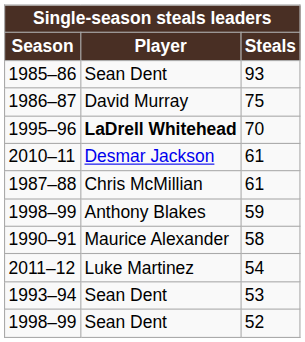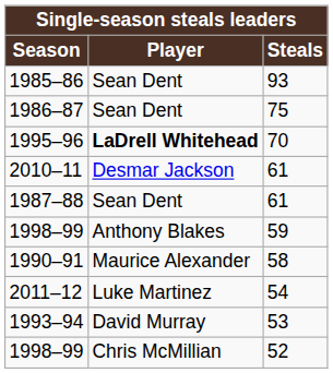 <table class="wikitable" style="float:left; margin-right:1em">
 <tr>
 <th style="background:#492f24; color:white;" colspan=6>Single-season steals leaders</th>
 </tr>
 <tr>
 <th style="background:#492f24; color:white">Season</th>
 <th style="background:#492f24; color:white">Player</th>
 <th style="background:#492f24; color:white">Steals</th>
 </tr>
 <tr>
 <td>1985–86</td>
 <td>Sean Dent</td>
 <td>93</td>
 </tr>
 <tr>
 <td>1986–87</td>
-<td>David Murray</td>
+<td>Sean Dent</td>
 <td>75</td>
 </tr>
 <tr>
 <td>1995–96</td>
 <td><strong>LaDrell Whitehead</strong></td>
 <td>70</td>
 </tr>
 <tr>
 <td>2010–11</td>
 <td><a href='#'>Desmar Jackson</a></td>
 <td>61</td>
 </tr>
 <tr>
 <td>1987–88</td>
-<td>Chris McMillian</td>
+<td>Sean Dent</td>
 <td>61</td>
 </tr>
 <tr>
 <td>1998–99</td>
 <td>Anthony Blakes</td>
 <td>59</td>
 </tr>
 <tr>
 <td>1990–91</td>
 <td>Maurice Alexander</td>
 <td>58</td>
 </tr>
 <tr>
 <td>2011–12</td>
 <td>Luke Martinez</td>
 <td>54</td>
 </tr>
 <tr>
 <td>1993–94</td>
-<td>Sean Dent</td>
+<td>David Murray</td>
 <td>53</td>
 </tr>
 <tr>
 <td>1998–99</td>
-<td>Sean Dent</td>
+<td>Chris McMillian</td>
 <td>52</td>
 </tr>
 </table>
